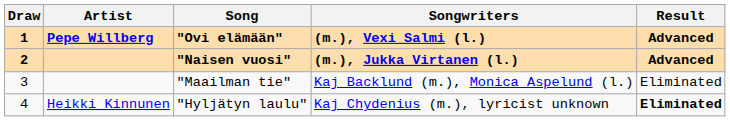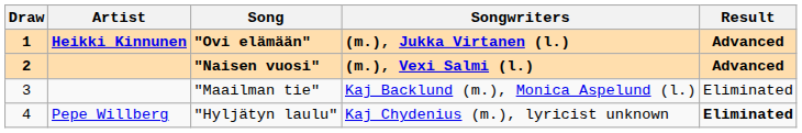 <table class="wikitable sortable">
 <tr>
 <th>Draw</th>
 <th>Artist</th>
 <th>Song</th>
 <th>Songwriters</th>
 <th>Result</th>
 </tr>
 <tr style="background:#FFDEAD; font-weight:bold;">
 <td align="center">1</td>
-<td><a href='#'>Pepe Willberg</a></td>
+<td><a href='#'>Heikki Kinnunen</a></td>
 <td>"Ovi elämään"</td>
-<td> (m.), <a href='#'>Vexi Salmi</a> (l.)</td>
+<td> (m.), <a href='#'>Jukka Virtanen</a> (l.)</td>
 <td align="center">Advanced</td>
 </tr>
 <tr style="background:#FFDEAD; font-weight:bold;">
 <td align="center">2</td>
 <td></td>
 <td>"Naisen vuosi"</td>
-<td> (m.), <a href='#'>Jukka Virtanen</a> (l.)</td>
+<td> (m.), <a href='#'>Vexi Salmi</a> (l.)</td>
 <td align="center">Advanced</td>
 </tr>
 <tr>
 <td align="center">3</td>
 <td></td>
 <td>"Maailman tie"</td>
 <td><a href='#'>Kaj Backlund</a> (m.), <a href='#'>Monica Aspelund</a> (l.)</td>
 <td align="center">Eliminated</td>
 </tr>
 <tr>
 <td align="center">4</td>
-<td><a href='#'>Heikki Kinnunen</a></td>
+<td><a href='#'>Pepe Willberg</a></td>
 <td>"Hyljätyn laulu"</td>
 <td><a href='#'>Kaj Chydenius</a> (m.), lyricist unknown</td>
 <td align="center"><strong>Eliminated</strong></td>
 </tr>
 </table>
